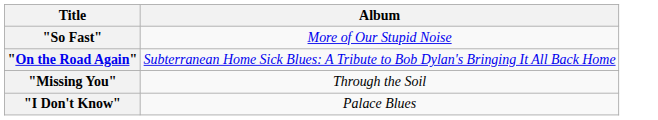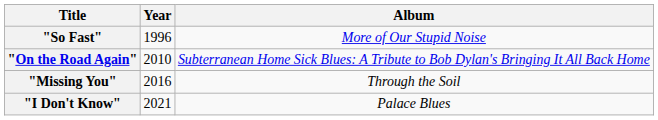 <table class="wikitable plainrowheaders" style="text-align:center;">
 <tr>
 <th scope="col">Title</th>
+<th scope="col">Year</th>
 <th scope="col">Album</th>
 </tr>
 <tr>
 <th scope="row">"So Fast"</th>
+<td>1996</td>
 <td><em><a href='#'>More of Our Stupid Noise</a></em></td>
 </tr>
 <tr>
 <th scope="row">"<a href='#'>On the Road Again</a>"</th>
+<td>2010</td>
 <td><em><a href='#'>Subterranean Home Sick Blues: A Tribute to Bob Dylan's Bringing It All Back Home</a></em></td>
 </tr>
 <tr>
 <th scope="row">"Missing You"<br></th>
+<td>2016</td>
 <td><em>Through the Soil</em></td>
 </tr>
 <tr>
 <th scope="row">"I Don't Know"</th>
+<td>2021</td>
 <td><em>Palace Blues</em></td>
 </tr>
 </table>
